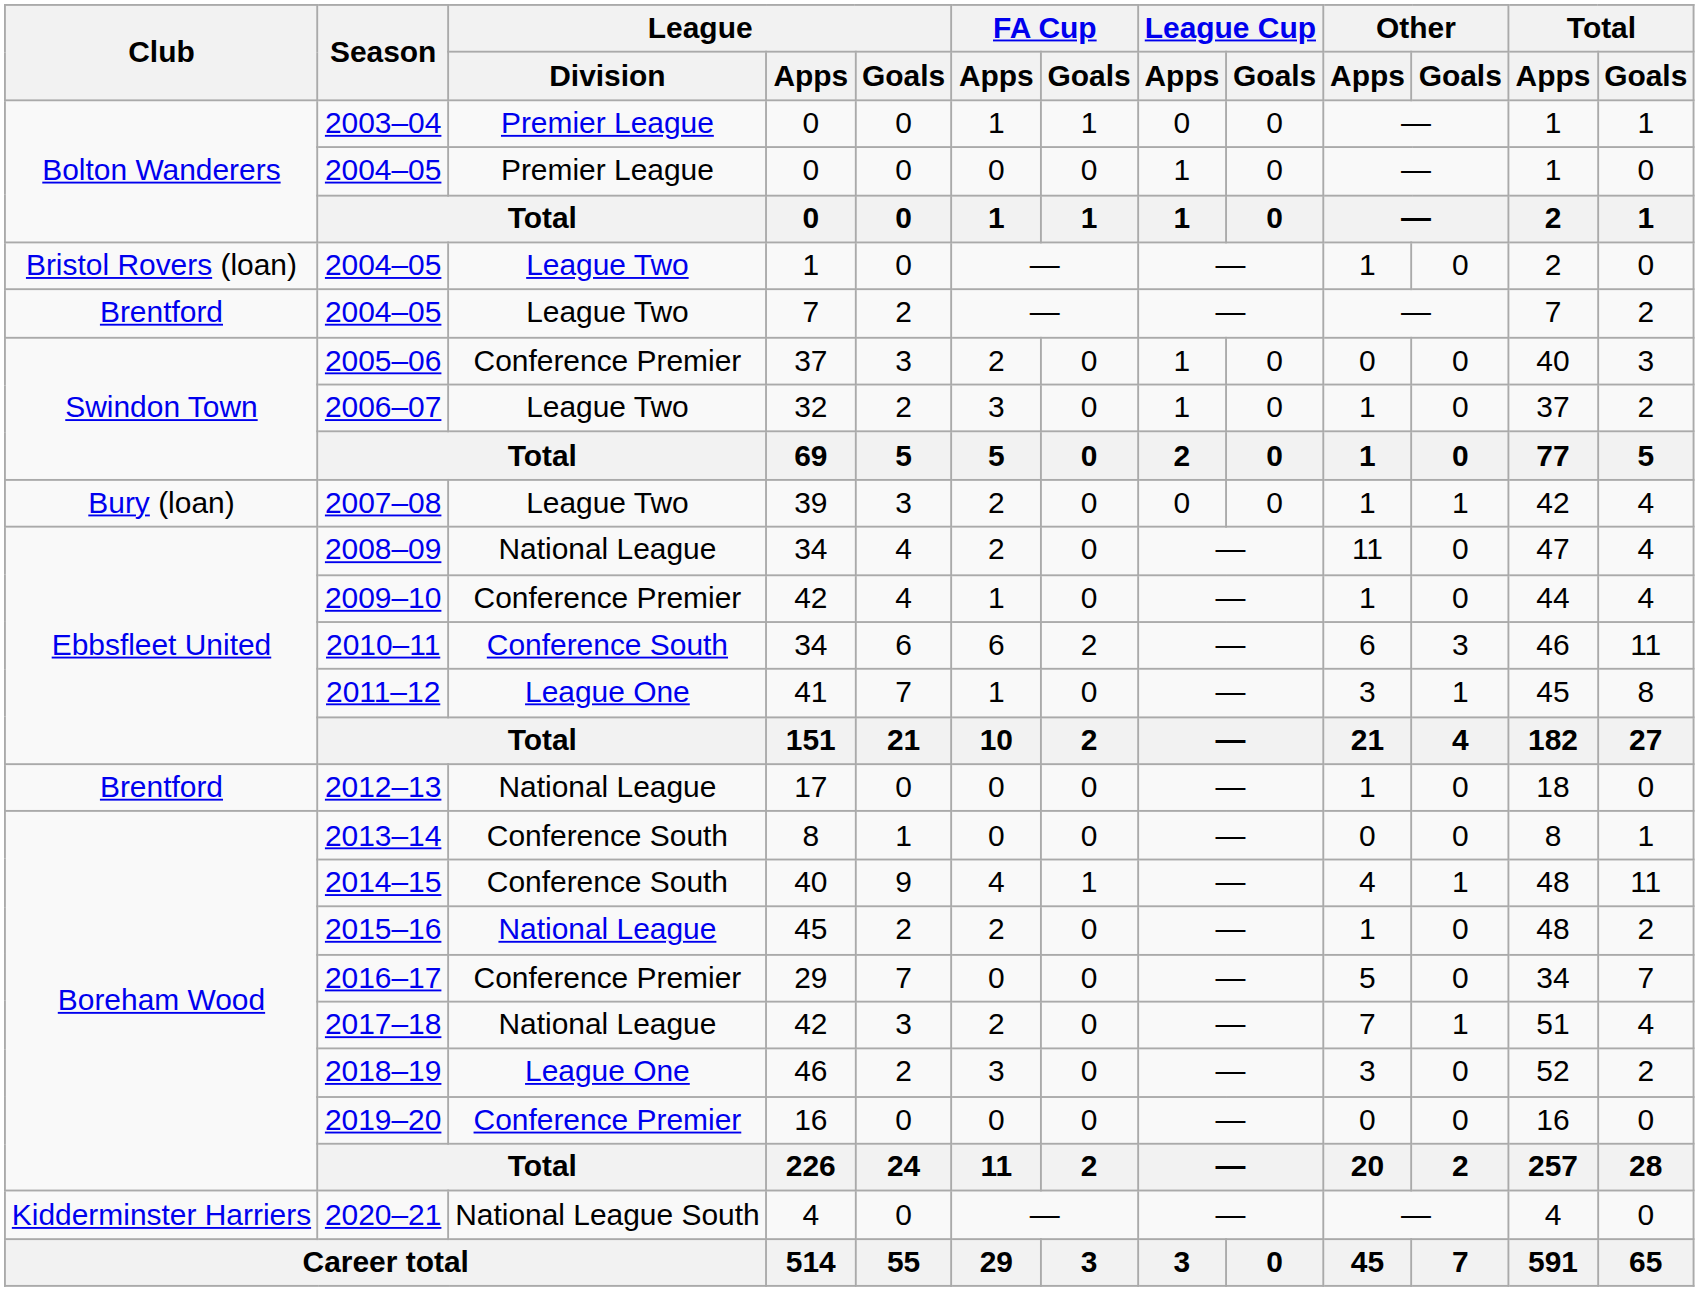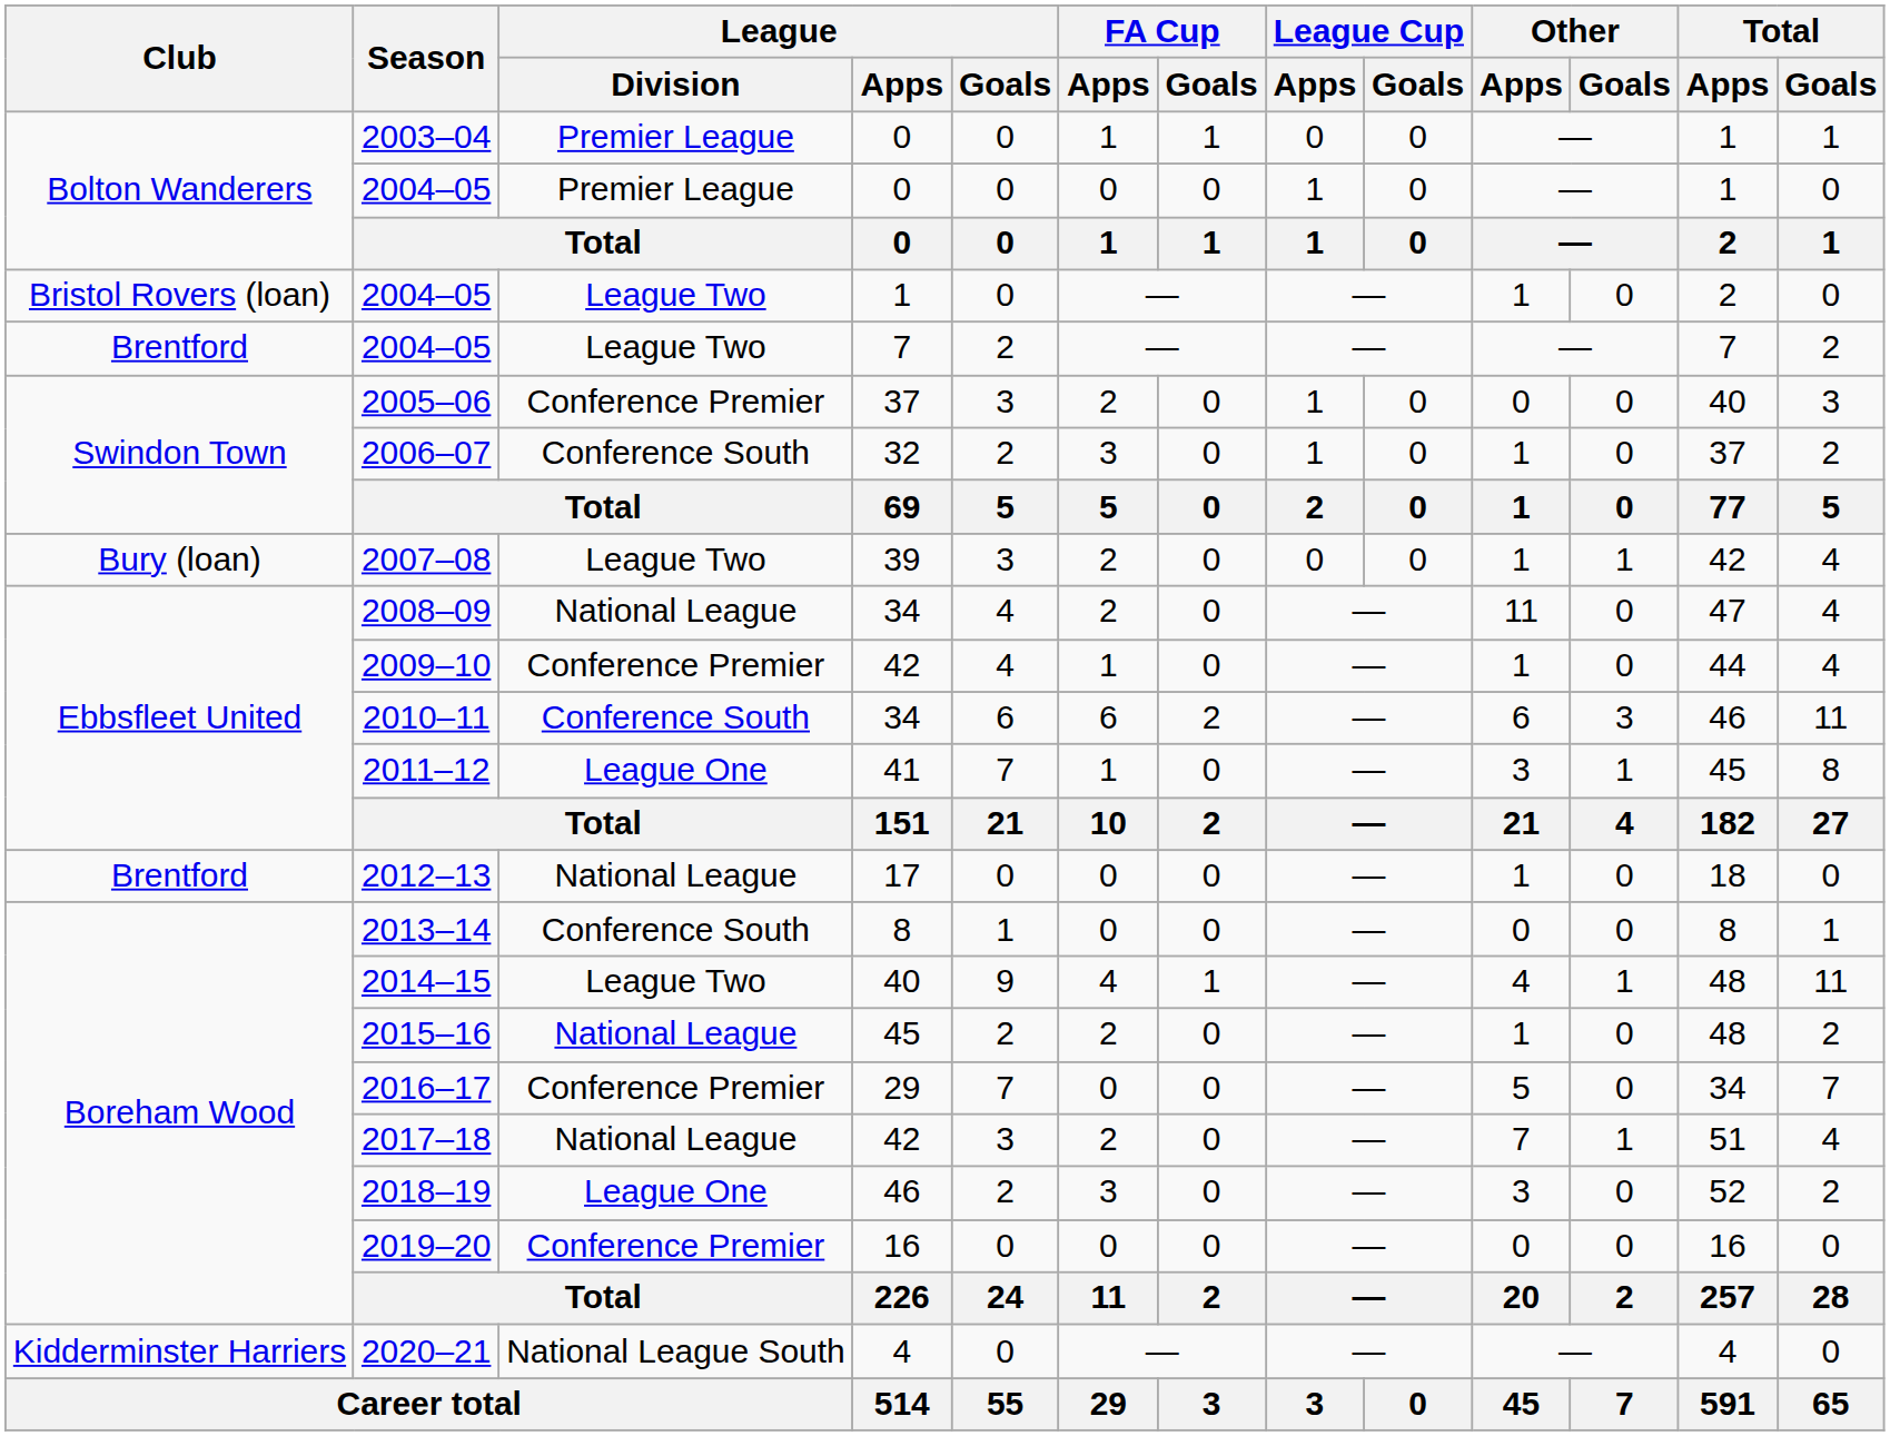 <table class=wikitable style="text-align:center">
 <tr>
 <th rowspan=2>Club</th>
 <th rowspan=2>Season</th>
 <th colspan=3>League</th>
 <th colspan=2><a href='#'>FA Cup</a></th>
 <th colspan=2><a href='#'>League Cup</a></th>
 <th colspan=2>Other</th>
 <th colspan=2>Total</th>
 </tr>
 <tr>
 <th>Division</th>
 <th>Apps</th>
 <th>Goals</th>
 <th>Apps</th>
 <th>Goals</th>
 <th>Apps</th>
 <th>Goals</th>
 <th>Apps</th>
 <th>Goals</th>
 <th>Apps</th>
 <th>Goals</th>
 </tr>
 <tr>
 <td rowspan=3><a href='#'>Bolton Wanderers</a></td>
 <td><a href='#'>2003–04</a></td>
 <td><a href='#'>Premier League</a></td>
 <td>0</td>
 <td>0</td>
 <td>1</td>
 <td>1</td>
 <td>0</td>
 <td>0</td>
 <td colspan=2>—</td>
 <td>1</td>
 <td>1</td>
 </tr>
 <tr>
 <td><a href='#'>2004–05</a></td>
 <td>Premier League</td>
 <td>0</td>
 <td>0</td>
 <td>0</td>
 <td>0</td>
 <td>1</td>
 <td>0</td>
 <td colspan=2>—</td>
 <td>1</td>
 <td>0</td>
 </tr>
 <tr>
 <th colspan=2>Total</th>
 <th>0</th>
 <th>0</th>
 <th>1</th>
 <th>1</th>
 <th>1</th>
 <th>0</th>
 <th colspan=2>—</th>
 <th>2</th>
 <th>1</th>
 </tr>
 <tr>
 <td><a href='#'>Bristol Rovers</a> (loan)</td>
 <td><a href='#'>2004–05</a></td>
 <td><a href='#'>League Two</a></td>
 <td>1</td>
 <td>0</td>
 <td colspan=2>—</td>
 <td colspan=2>—</td>
 <td>1</td>
 <td>0</td>
 <td>2</td>
 <td>0</td>
 </tr>
 <tr>
 <td><a href='#'>Brentford</a></td>
 <td><a href='#'>2004–05</a></td>
 <td>League Two</td>
 <td>7</td>
 <td>2</td>
 <td colspan=2>—</td>
 <td colspan=2>—</td>
 <td colspan=2>—</td>
 <td>7</td>
 <td>2</td>
 </tr>
 <tr>
 <td rowspan=3><a href='#'>Swindon Town</a></td>
 <td><a href='#'>2005–06</a></td>
 <td>Conference Premier</td>
 <td>37</td>
 <td>3</td>
 <td>2</td>
 <td>0</td>
 <td>1</td>
 <td>0</td>
 <td>0</td>
 <td>0</td>
 <td>40</td>
 <td>3</td>
 </tr>
 <tr>
 <td><a href='#'>2006–07</a></td>
-<td>League Two</td>
+<td>Conference South</td>
 <td>32</td>
 <td>2</td>
 <td>3</td>
 <td>0</td>
 <td>1</td>
 <td>0</td>
 <td>1</td>
 <td>0</td>
 <td>37</td>
 <td>2</td>
 </tr>
 <tr>
 <th colspan=2>Total</th>
 <th>69</th>
 <th>5</th>
 <th>5</th>
 <th>0</th>
 <th>2</th>
 <th>0</th>
 <th>1</th>
 <th>0</th>
 <th>77</th>
 <th>5</th>
 </tr>
 <tr>
 <td><a href='#'>Bury</a> (loan)</td>
 <td><a href='#'>2007–08</a></td>
 <td>League Two</td>
 <td>39</td>
 <td>3</td>
 <td>2</td>
 <td>0</td>
 <td>0</td>
 <td>0</td>
 <td>1</td>
 <td>1</td>
 <td>42</td>
 <td>4</td>
 </tr>
 <tr>
 <td rowspan=5><a href='#'>Ebbsfleet United</a></td>
 <td><a href='#'>2008–09</a></td>
 <td>National League</td>
 <td>34</td>
 <td>4</td>
 <td>2</td>
 <td>0</td>
 <td colspan=2>—</td>
 <td>11</td>
 <td>0</td>
 <td>47</td>
 <td>4</td>
 </tr>
 <tr>
 <td><a href='#'>2009–10</a></td>
 <td>Conference Premier</td>
 <td>42</td>
 <td>4</td>
 <td>1</td>
 <td>0</td>
 <td colspan=2>—</td>
 <td>1</td>
 <td>0</td>
 <td>44</td>
 <td>4</td>
 </tr>
 <tr>
 <td><a href='#'>2010–11</a></td>
 <td><a href='#'>Conference South</a></td>
 <td>34</td>
 <td>6</td>
 <td>6</td>
 <td>2</td>
 <td colspan=2>—</td>
 <td>6</td>
 <td>3</td>
 <td>46</td>
 <td>11</td>
 </tr>
 <tr>
 <td><a href='#'>2011–12</a></td>
 <td><a href='#'>League One</a></td>
 <td>41</td>
 <td>7</td>
 <td>1</td>
 <td>0</td>
 <td colspan=2>—</td>
 <td>3</td>
 <td>1</td>
 <td>45</td>
 <td>8</td>
 </tr>
 <tr>
 <th colspan=2>Total</th>
 <th>151</th>
 <th>21</th>
 <th>10</th>
 <th>2</th>
 <th colspan=2>—</th>
 <th>21</th>
 <th>4</th>
 <th>182</th>
 <th>27</th>
 </tr>
 <tr>
 <td><a href='#'>Brentford</a></td>
 <td><a href='#'>2012–13</a></td>
 <td>National League</td>
 <td>17</td>
 <td>0</td>
 <td>0</td>
 <td>0</td>
 <td colspan=2>—</td>
 <td>1</td>
 <td>0</td>
 <td>18</td>
 <td>0</td>
 </tr>
 <tr>
 <td rowspan=8><a href='#'>Boreham Wood</a></td>
 <td><a href='#'>2013–14</a></td>
 <td>Conference South</td>
 <td>8</td>
 <td>1</td>
 <td>0</td>
 <td>0</td>
 <td colspan=2>—</td>
 <td>0</td>
 <td>0</td>
 <td>8</td>
 <td>1</td>
 </tr>
 <tr>
 <td><a href='#'>2014–15</a></td>
-<td>Conference South</td>
+<td>League Two</td>
 <td>40</td>
 <td>9</td>
 <td>4</td>
 <td>1</td>
 <td colspan=2>—</td>
 <td>4</td>
 <td>1</td>
 <td>48</td>
 <td>11</td>
 </tr>
 <tr>
 <td><a href='#'>2015–16</a></td>
 <td><a href='#'>National League</a></td>
 <td>45</td>
 <td>2</td>
 <td>2</td>
 <td>0</td>
 <td colspan=2>—</td>
 <td>1</td>
 <td>0</td>
 <td>48</td>
 <td>2</td>
 </tr>
 <tr>
 <td><a href='#'>2016–17</a></td>
 <td>Conference Premier</td>
 <td>29</td>
 <td>7</td>
 <td>0</td>
 <td>0</td>
 <td colspan=2>—</td>
 <td>5</td>
 <td>0</td>
 <td>34</td>
 <td>7</td>
 </tr>
 <tr>
 <td><a href='#'>2017–18</a></td>
 <td>National League</td>
 <td>42</td>
 <td>3</td>
 <td>2</td>
 <td>0</td>
 <td colspan=2>—</td>
 <td>7</td>
 <td>1</td>
 <td>51</td>
 <td>4</td>
 </tr>
 <tr>
 <td><a href='#'>2018–19</a></td>
 <td><a href='#'>League One</a></td>
 <td>46</td>
 <td>2</td>
 <td>3</td>
 <td>0</td>
 <td colspan=2>—</td>
 <td>3</td>
 <td>0</td>
 <td>52</td>
 <td>2</td>
 </tr>
 <tr>
 <td><a href='#'>2019–20</a></td>
 <td><a href='#'>Conference Premier</a></td>
 <td>16</td>
 <td>0</td>
 <td>0</td>
 <td>0</td>
 <td colspan=2>—</td>
 <td>0</td>
 <td>0</td>
 <td>16</td>
 <td>0</td>
 </tr>
 <tr>
 <th colspan=2>Total</th>
 <th>226</th>
 <th>24</th>
 <th>11</th>
 <th>2</th>
 <th colspan=2>—</th>
 <th>20</th>
 <th>2</th>
 <th>257</th>
 <th>28</th>
 </tr>
 <tr>
 <td><a href='#'>Kidderminster Harriers</a></td>
 <td><a href='#'>2020–21</a></td>
 <td>National League South</td>
 <td>4</td>
 <td>0</td>
 <td colspan="2">—</td>
 <td colspan="2">—</td>
 <td colspan="2">—</td>
 <td>4</td>
 <td>0</td>
 </tr>
 <tr>
 <th colspan="3">Career total</th>
 <th>514</th>
 <th>55</th>
 <th>29</th>
 <th>3</th>
 <th>3</th>
 <th>0</th>
 <th>45</th>
 <th>7</th>
 <th>591</th>
 <th>65</th>
 </tr>
 </table>
